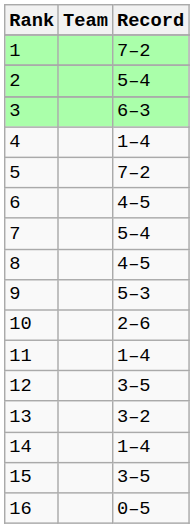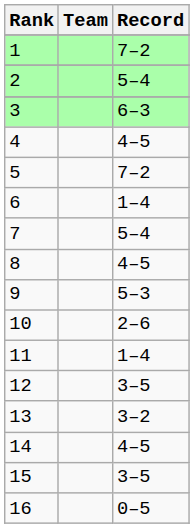 <table class="wikitable">
 <tr>
 <th>Rank</th>
 <th>Team</th>
 <th>Record</th>
 </tr>
 <tr>
 </tr>
 <tr bgcolor=#aaffaa>
 <td>1</td>
 <td></td>
 <td>7–2</td>
 </tr>
 <tr>
 </tr>
 <tr bgcolor=#aaffaa>
 <td>2</td>
 <td></td>
 <td>5–4</td>
 </tr>
 <tr>
 </tr>
 <tr bgcolor=#aaffaa>
 <td>3</td>
 <td></td>
 <td>6–3</td>
 </tr>
 <tr>
 <td>4</td>
 <td></td>
-<td>1–4</td>
+<td>4–5</td>
 </tr>
 <tr>
 <td>5</td>
 <td></td>
 <td>7–2</td>
 </tr>
 <tr>
 <td>6</td>
 <td></td>
-<td>4–5</td>
+<td>1–4</td>
 </tr>
 <tr>
 <td>7</td>
 <td></td>
 <td>5–4</td>
 </tr>
 <tr>
 <td>8</td>
 <td></td>
 <td>4–5</td>
 </tr>
 <tr>
 <td>9</td>
 <td></td>
 <td>5–3</td>
 </tr>
 <tr>
 <td>10</td>
 <td></td>
 <td>2–6</td>
 </tr>
 <tr>
 <td>11</td>
 <td></td>
 <td>1–4</td>
 </tr>
 <tr>
 <td>12</td>
 <td></td>
 <td>3–5</td>
 </tr>
 <tr>
 <td>13</td>
 <td></td>
 <td>3–2</td>
 </tr>
 <tr>
 <td>14</td>
 <td></td>
-<td>1–4</td>
+<td>4–5</td>
 </tr>
 <tr>
 <td>15</td>
 <td></td>
 <td>3–5</td>
 </tr>
 <tr>
 <td>16</td>
 <td></td>
 <td>0–5</td>
 </tr>
 </table>
